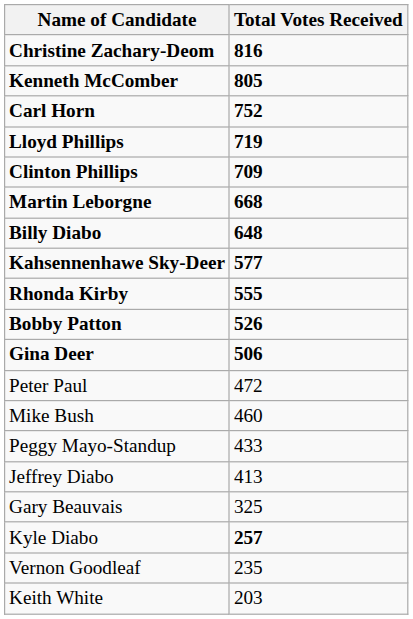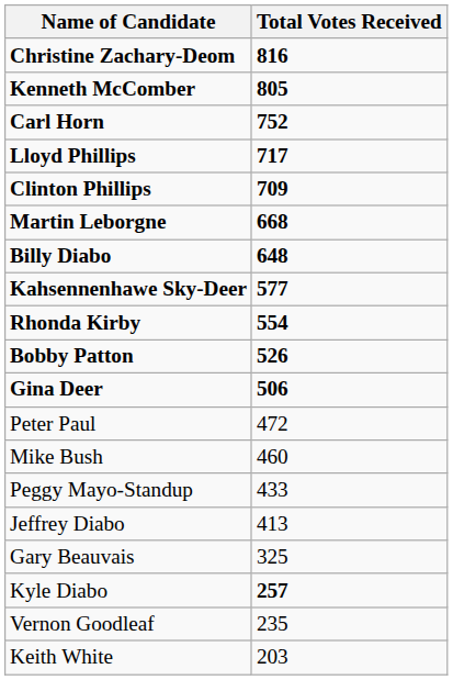 <table class="wikitable">
 <tr>
 <th>Name of Candidate</th>
 <th>Total Votes Received</th>
 </tr>
 <tr>
 <td><strong>Christine Zachary-Deom</strong></td>
 <td><strong>816</strong></td>
 </tr>
 <tr>
 <td><strong>Kenneth McComber</strong></td>
 <td><strong>805</strong></td>
 </tr>
 <tr>
 <td><strong>Carl Horn</strong></td>
 <td><strong>752</strong></td>
 </tr>
 <tr>
 <td><strong>Lloyd Phillips</strong></td>
-<td><strong>719</strong></td>
+<td><strong>717</strong></td>
 </tr>
 <tr>
 <td><strong>Clinton Phillips</strong></td>
 <td><strong>709</strong></td>
 </tr>
 <tr>
 <td><strong>Martin Leborgne</strong></td>
 <td><strong>668</strong></td>
 </tr>
 <tr>
 <td><strong>Billy Diabo</strong></td>
 <td><strong>648</strong></td>
 </tr>
 <tr>
 <td><strong>Kahsennenhawe Sky-Deer</strong></td>
 <td><strong>577</strong></td>
 </tr>
 <tr>
 <td><strong>Rhonda Kirby</strong></td>
-<td><strong>555</strong></td>
+<td><strong>554</strong></td>
 </tr>
 <tr>
 <td><strong>Bobby Patton</strong></td>
 <td><strong>526</strong></td>
 </tr>
 <tr>
 <td><strong>Gina Deer</strong></td>
 <td><strong>506</strong></td>
 </tr>
 <tr>
 <td>Peter Paul</td>
 <td>472</td>
 </tr>
 <tr>
 <td>Mike Bush</td>
 <td>460</td>
 </tr>
 <tr>
 <td>Peggy Mayo-Standup</td>
 <td>433</td>
 </tr>
 <tr>
 <td>Jeffrey Diabo</td>
 <td>413</td>
 </tr>
 <tr>
 <td>Gary Beauvais</td>
 <td>325</td>
 </tr>
 <tr>
 <td>Kyle Diabo</td>
 <td><strong>257</strong></td>
 </tr>
 <tr>
 <td>Vernon Goodleaf</td>
 <td>235</td>
 </tr>
 <tr>
 <td>Keith White</td>
 <td>203</td>
 </tr>
 </table>
